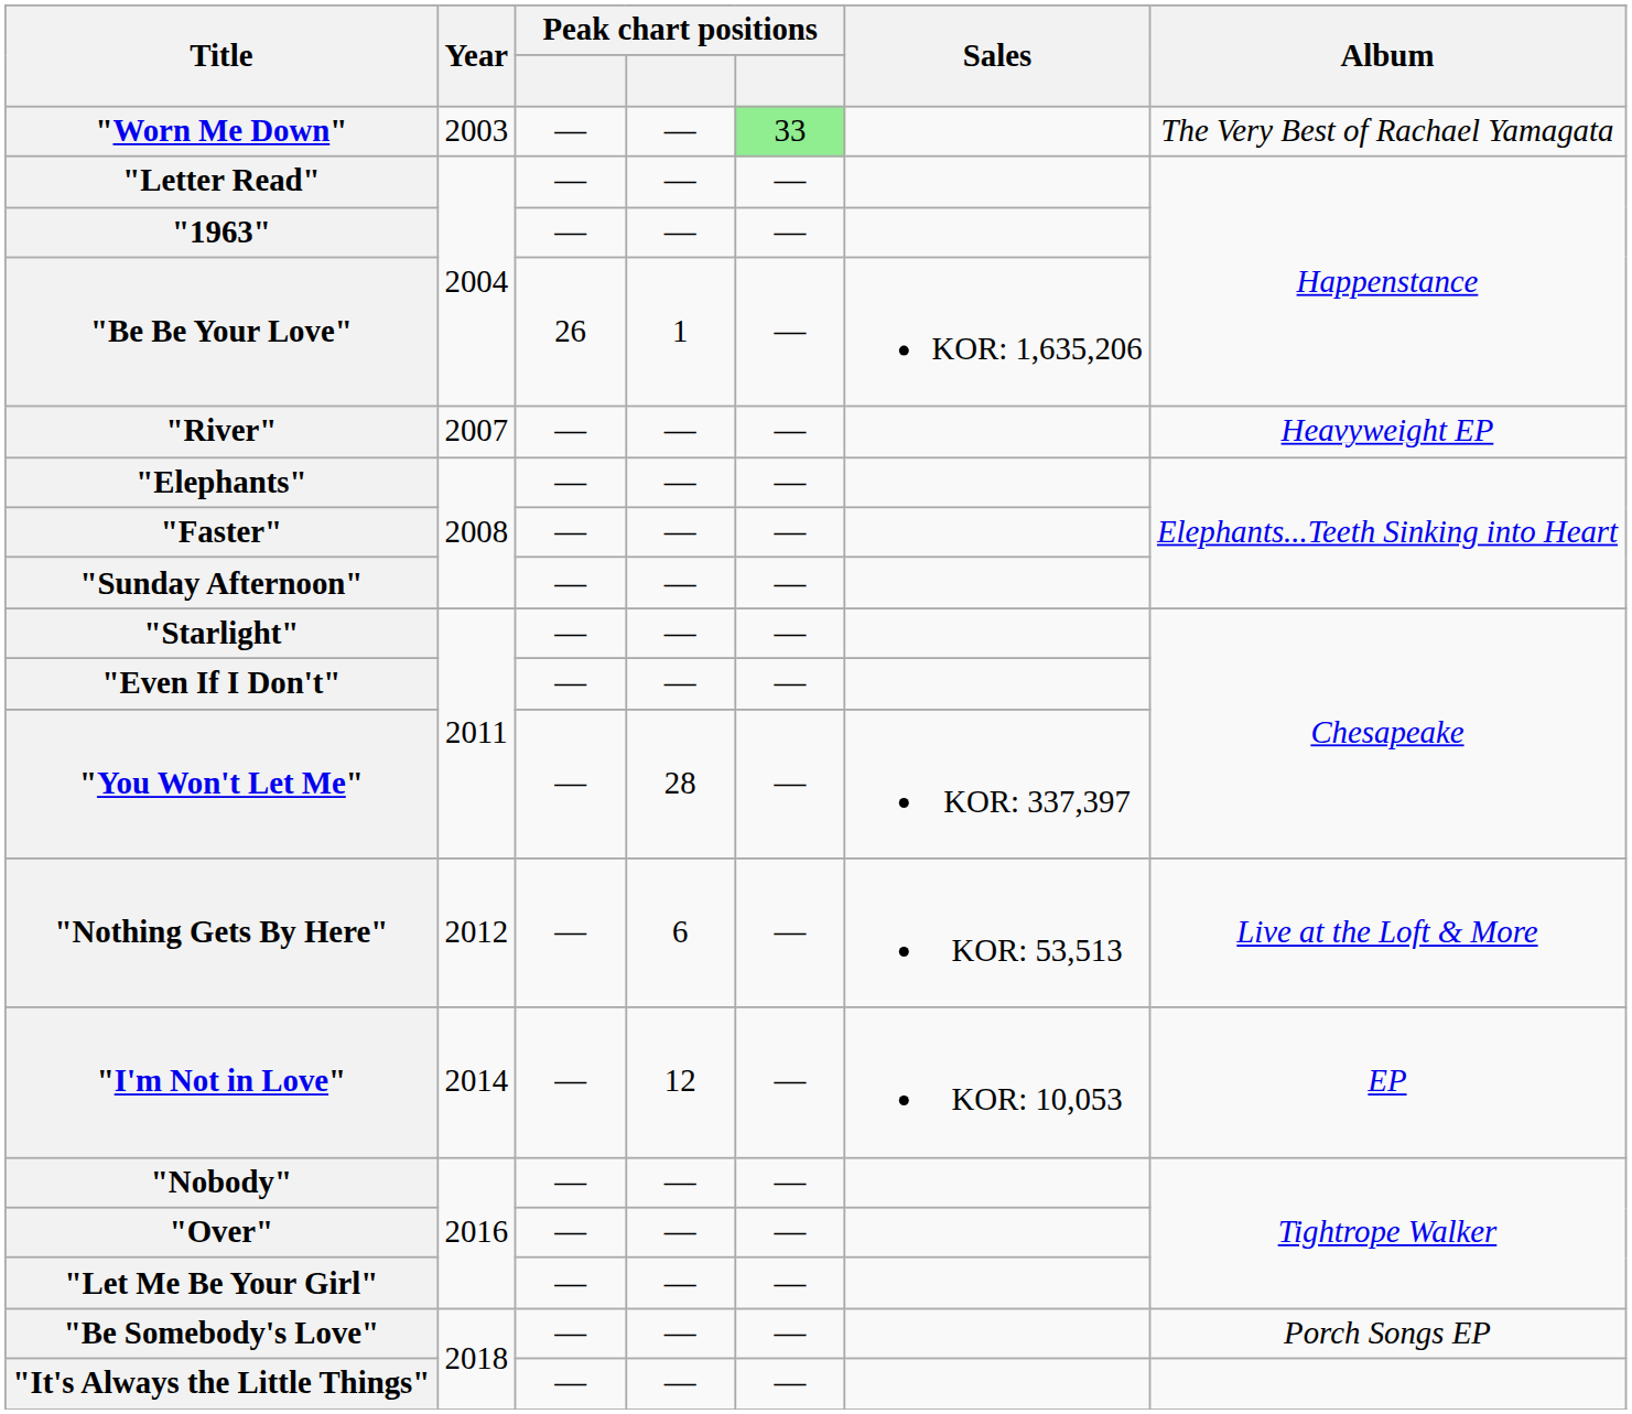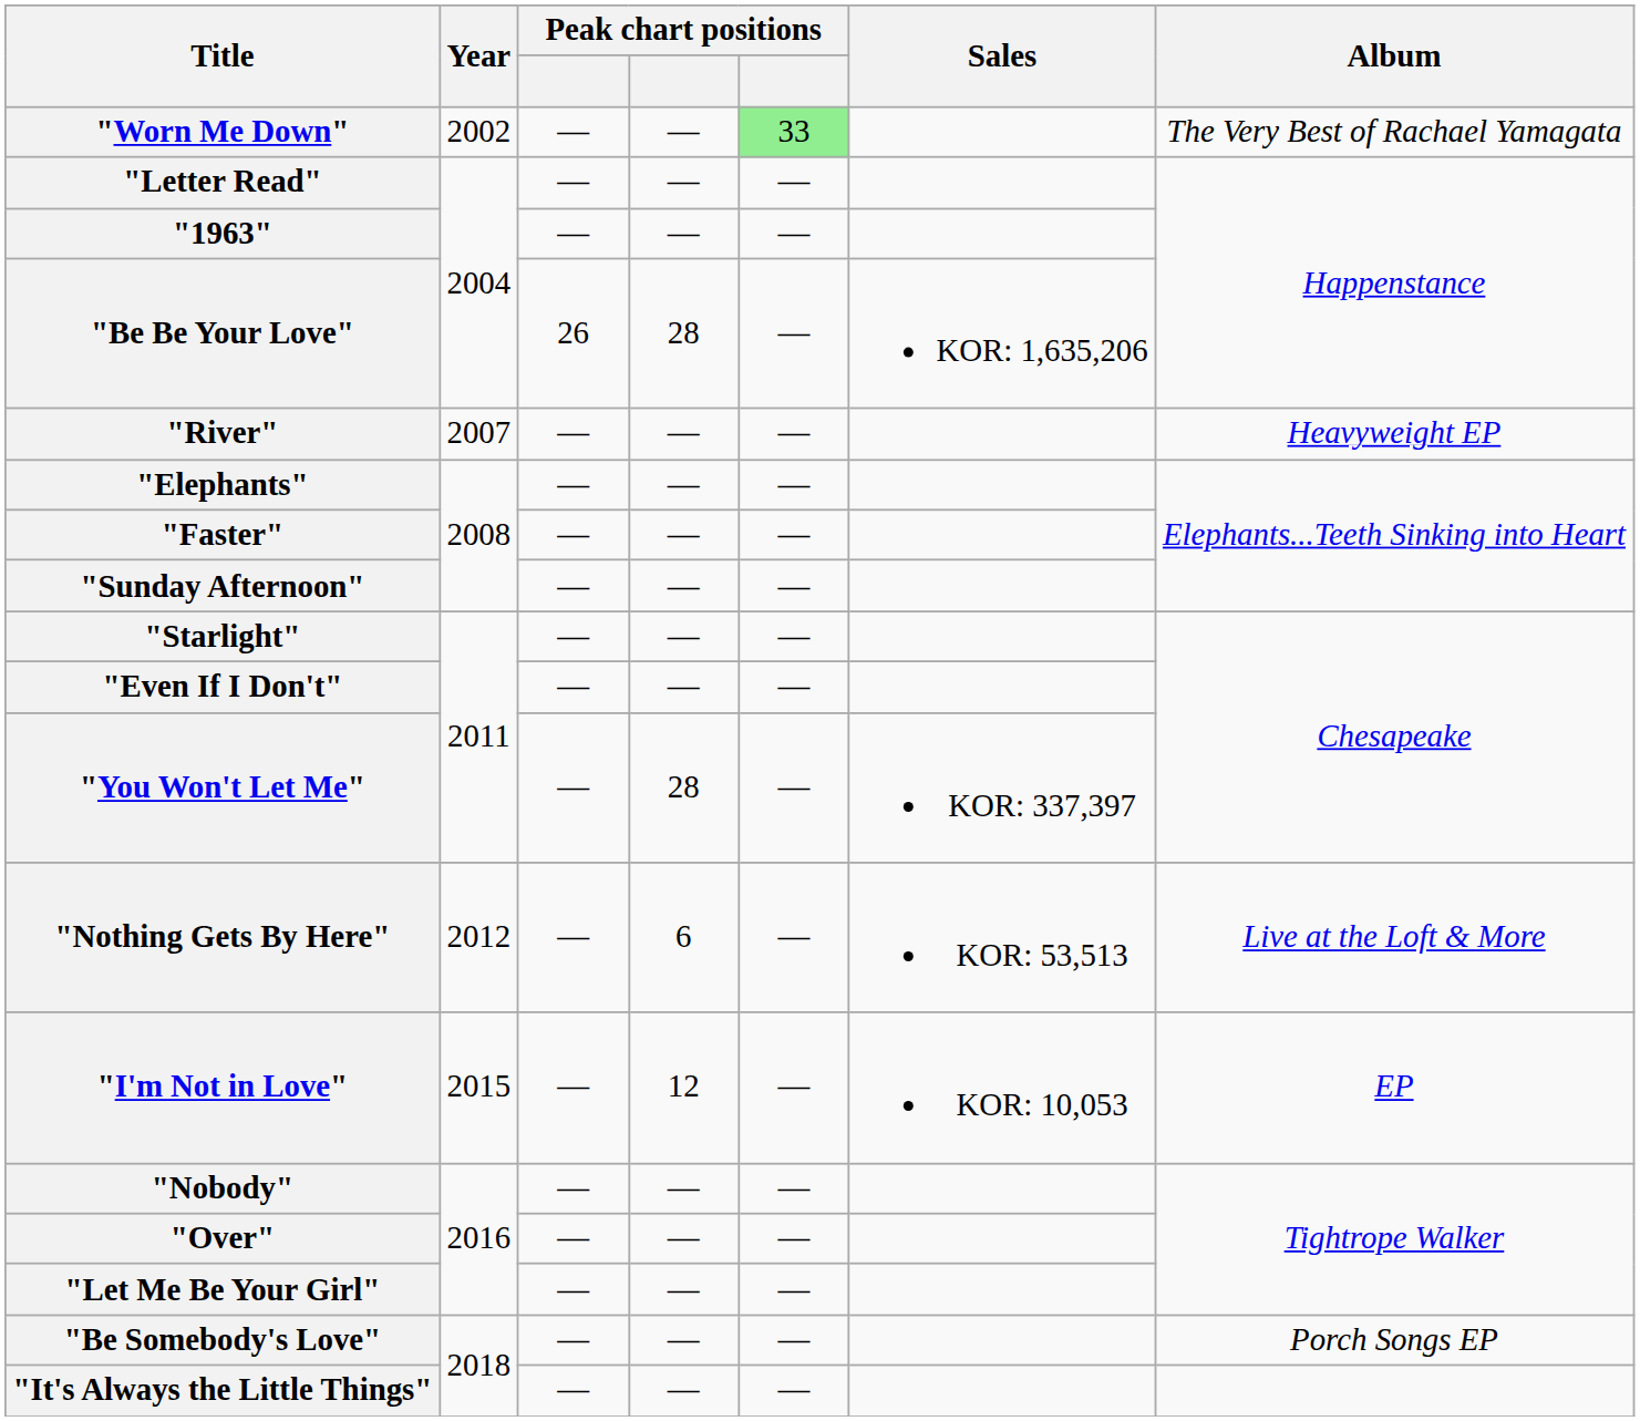 <table class="wikitable plainrowheaders" style="text-align:center;">
 <tr>
 <th rowspan="2" scope="col">Title</th>
 <th rowspan="2" scope="col">Year</th>
 <th colspan="3">Peak chart positions</th>
 <th rowspan="2">Sales</th>
 <th rowspan="2">Album</th>
 </tr>
 <tr>
 <th style="width:3em;"><br></th>
 <th style="width:3em;"><br></th>
 <th style="width:3em;"><br></th>
 </tr>
 <tr>
 <th scope="row">"<a href='#'>Worn Me Down</a>"</th>
-<td>2003</td>
+<td>2002</td>
 <td>—</td>
 <td>—</td>
 <td style="background: lightgreen;">33</td>
 <td></td>
 <td><em>The Very Best of Rachael Yamagata</em></td>
 </tr>
 <tr>
 <th scope="row">"Letter Read"</th>
 <td rowspan="3">2004</td>
 <td>—</td>
 <td>—</td>
 <td>—</td>
 <td></td>
 <td rowspan="3"><em><a href='#'>Happenstance</a></em></td>
 </tr>
 <tr>
 <th scope="row">"1963"</th>
 <td>—</td>
 <td>—</td>
 <td>—</td>
 <td></td>
 </tr>
 <tr>
 <th scope="row">"Be Be Your Love"</th>
 <td>26</td>
-<td>1</td>
+<td>28</td>
 <td>—</td>
 <td><br><ul><li>KOR: 1,635,206</li></ul></td>
 </tr>
 <tr>
 <th scope="row">"River"</th>
 <td>2007</td>
 <td>—</td>
 <td>—</td>
 <td>—</td>
 <td></td>
 <td><em><a href='#'>Heavyweight EP</a></em></td>
 </tr>
 <tr>
 <th scope="row">"Elephants"</th>
 <td rowspan="3">2008</td>
 <td>—</td>
 <td>—</td>
 <td>—</td>
 <td></td>
 <td rowspan="3"><em><a href='#'>Elephants...Teeth Sinking into Heart</a></em></td>
 </tr>
 <tr>
 <th scope="row">"Faster"</th>
 <td>—</td>
 <td>—</td>
 <td>—</td>
 <td></td>
 </tr>
 <tr>
 <th scope="row">"Sunday Afternoon"</th>
 <td>—</td>
 <td>—</td>
 <td>—</td>
 <td></td>
 </tr>
 <tr>
 <th scope="row">"Starlight"</th>
 <td rowspan="3">2011</td>
 <td>—</td>
 <td>—</td>
 <td>—</td>
 <td></td>
 <td rowspan="3"><em><a href='#'>Chesapeake</a></em></td>
 </tr>
 <tr>
 <th scope="row">"Even If I Don't"</th>
 <td>—</td>
 <td>—</td>
 <td>—</td>
 <td></td>
 </tr>
 <tr>
 <th scope="row">"<a href='#'>You Won't Let Me</a>"</th>
 <td>—</td>
 <td>28</td>
 <td>—</td>
 <td><br><ul><li>KOR: 337,397</li></ul></td>
 </tr>
 <tr>
 <th scope="row">"Nothing Gets By Here"</th>
 <td>2012</td>
 <td>—</td>
 <td>6</td>
 <td>—</td>
 <td><br><ul><li>KOR: 53,513</li></ul></td>
 <td><em><a href='#'>Live at the Loft & More</a></em></td>
 </tr>
 <tr>
 <th scope="row">"<a href='#'>I'm Not in Love</a>"<br></th>
-<td>2014</td>
+<td>2015</td>
 <td>—</td>
 <td>12</td>
 <td>—</td>
 <td><br><ul><li>KOR: 10,053</li></ul></td>
 <td><em><a href='#'>EP</a></em></td>
 </tr>
 <tr>
 <th scope="row">"Nobody"</th>
 <td rowspan="3">2016</td>
 <td>—</td>
 <td>—</td>
 <td>—</td>
 <td></td>
 <td rowspan="3"><em><a href='#'>Tightrope Walker</a></em></td>
 </tr>
 <tr>
 <th scope="row">"Over"</th>
 <td>—</td>
 <td>—</td>
 <td>—</td>
 <td></td>
 </tr>
 <tr>
 <th scope="row">"Let Me Be Your Girl"</th>
 <td>—</td>
 <td>—</td>
 <td>—</td>
 <td></td>
 </tr>
 <tr>
 <th scope="row">"Be Somebody's Love"</th>
 <td rowspan="2">2018</td>
 <td>—</td>
 <td>—</td>
 <td>—</td>
 <td></td>
 <td><em>Porch Songs EP</em></td>
 </tr>
 <tr>
 <th scope="row">"It's Always the Little Things"<br></th>
 <td>—</td>
 <td>—</td>
 <td>—</td>
 <td></td>
 <td></td>
 </tr>
 <tr>
 </tr>
 </table>
